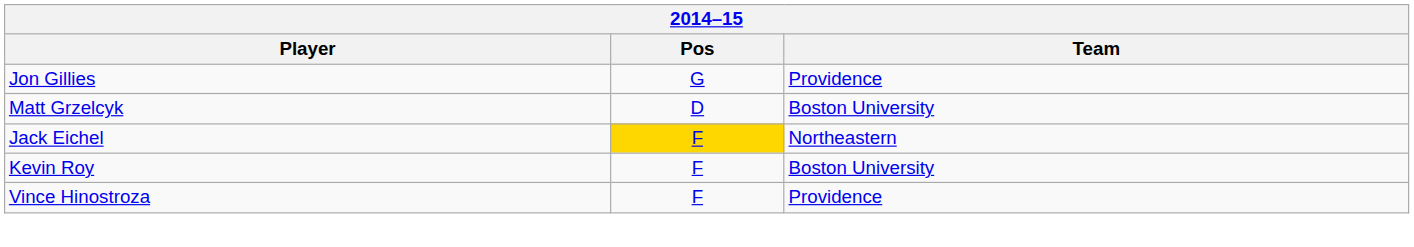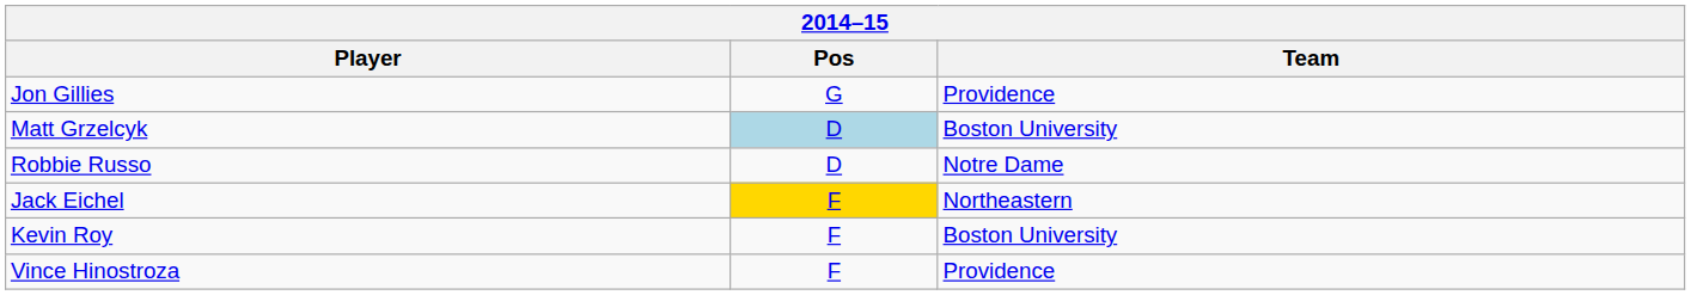 <table class="wikitable" width=95%>
 <tr>
 <th colspan=3><a href='#'>2014–15</a></th>
 </tr>
 <tr>
 <th>Player</th>
 <th>Pos</th>
 <th>Team</th>
 </tr>
 <tr>
 <td><a href='#'>Jon Gillies</a></td>
 <td align=center><a href='#'>G</a></td>
 <td><a href='#'>Providence</a></td>
 </tr>
 <tr>
 <td><a href='#'>Matt Grzelcyk</a></td>
+<td align=center style="background: lightblue;"><a href='#'>D</a></td>
+<td><a href='#'>Boston University</a></td>
+</tr>
+<tr>
+<td><a href='#'>Robbie Russo</a></td>
 <td align=center><a href='#'>D</a></td>
-<td><a href='#'>Boston University</a></td>
+<td><a href='#'>Notre Dame</a></td>
 </tr>
 <tr>
 <td><a href='#'>Jack Eichel</a></td>
 <td align=center style="background: gold;"><a href='#'>F</a></td>
 <td><a href='#'>Northeastern</a></td>
 </tr>
 <tr>
 <td><a href='#'>Kevin Roy</a></td>
 <td align=center><a href='#'>F</a></td>
 <td><a href='#'>Boston University</a></td>
 </tr>
 <tr>
 <td><a href='#'>Vince Hinostroza</a></td>
 <td align=center><a href='#'>F</a></td>
 <td><a href='#'>Providence</a></td>
 </tr>
 </table>
